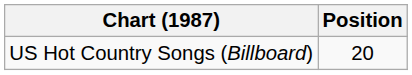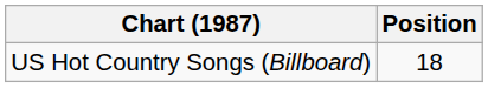 <table class="wikitable">
 <tr>
 <th>Chart (1987)</th>
 <th>Position</th>
 </tr>
 <tr>
 <td>US Hot Country Songs (<em>Billboard</em>)</td>
-<td align="center">20</td>
+<td align="center">18</td>
 </tr>
 </table>
